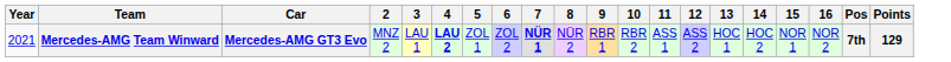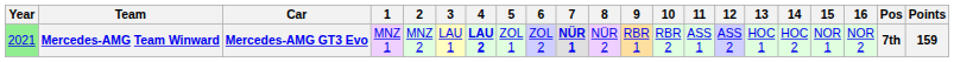 <table class="wikitable" style="text-align:center; font-size:85%">
 <tr>
 <th>Year</th>
 <th>Team</th>
 <th>Car</th>
+<th>1</th>
 <th>2</th>
 <th>3</th>
 <th>4</th>
 <th>5</th>
 <th>6</th>
 <th>7</th>
 <th>8</th>
 <th>9</th>
 <th>10</th>
 <th>11</th>
 <th>12</th>
 <th>13</th>
 <th>14</th>
 <th>15</th>
 <th>16</th>
 <th>Pos</th>
 <th>Points</th>
 </tr>
 <tr>
-<td><a href='#'>2021</a></td>
+<td style="background: lightgreen;"><a href='#'>2021</a></td>
 <th><a href='#'>Mercedes-AMG</a> <a href='#'>Team Winward</a></th>
 <th><a href='#'>Mercedes-AMG GT3 Evo</a></th>
+<td style="background:#EFCFFF;"><a href='#'>MNZ<br>1</a><br></td>
 <td style="background:#DFFFDF;"><a href='#'>MNZ<br>2</a><br></td>
 <td style="background:#FFFFBF;"><a href='#'>LAU<br>1</a><br></td>
 <td style="background:#DFFFDF;"><strong><a href='#'>LAU<br>2</a></strong><br></td>
 <td style="background:#DFFFDF;"><a href='#'>ZOL<br>1</a><br></td>
 <td style="background:#CFCFFF;"><a href='#'>ZOL<br>2</a><br></td>
 <td style="background:#DFDFDF;"><strong><a href='#'>NÜR<br>1</a><br></strong></td>
 <td style="background:#EFCFFF;"><a href='#'>NÜR<br>2</a><br></td>
 <td style="background:#FFDF9F;"><a href='#'>RBR<br>1</a><br></td>
 <td style="background:#DFFFDF;"><a href='#'>RBR<br>2</a><br></td>
 <td style="background:#DFFFDF;"><a href='#'>ASS<br>1</a><br></td>
 <td style="background:#CFCFFF;"><a href='#'>ASS<br>2</a><br></td>
 <td style="background:#DFFFDF;"><a href='#'>HOC<br>1</a><br></td>
 <td style="background:#DFFFDF;"><a href='#'>HOC<br>2</a><br></td>
 <td style="background:#DFFFDF;"><a href='#'>NOR<br>1</a><br></td>
 <td style="background:#DFFFDF;"><a href='#'>NOR<br>2</a><br></td>
 <th>7th</th>
-<th>129</th>
+<th>159</th>
 </tr>
 </table>
